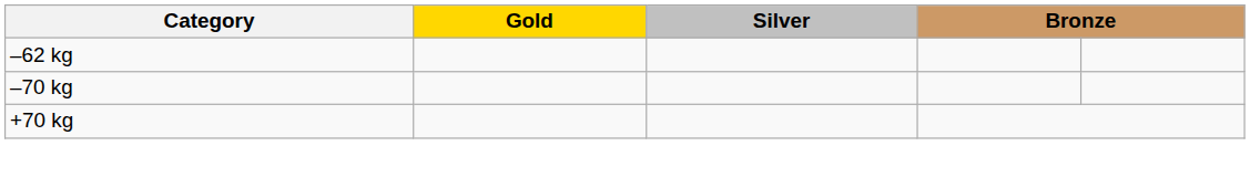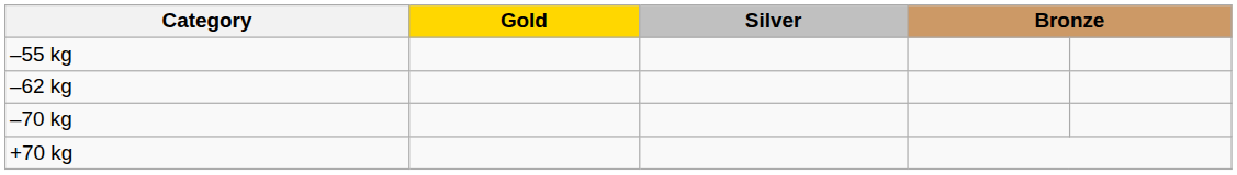 <table class=wikitable  width=75%>
 <tr>
 <th>Category</th>
 <th style="background: gold">Gold</th>
 <th style="background: silver">Silver</th>
 <th style="background: #cc9966" colspan=2>Bronze</th>
+</tr>
+<tr>
+<td>–55 kg</td>
+<td></td>
+<td></td>
+<td></td>
+<td></td>
 </tr>
 <tr>
 <td>–62 kg</td>
 <td></td>
 <td></td>
 <td></td>
 <td></td>
 </tr>
 <tr>
 <td>–70 kg</td>
 <td></td>
 <td></td>
 <td></td>
 <td></td>
 </tr>
 <tr>
 <td>+70 kg</td>
 <td></td>
 <td></td>
 <td colspan=2></td>
 </tr>
 </table>
